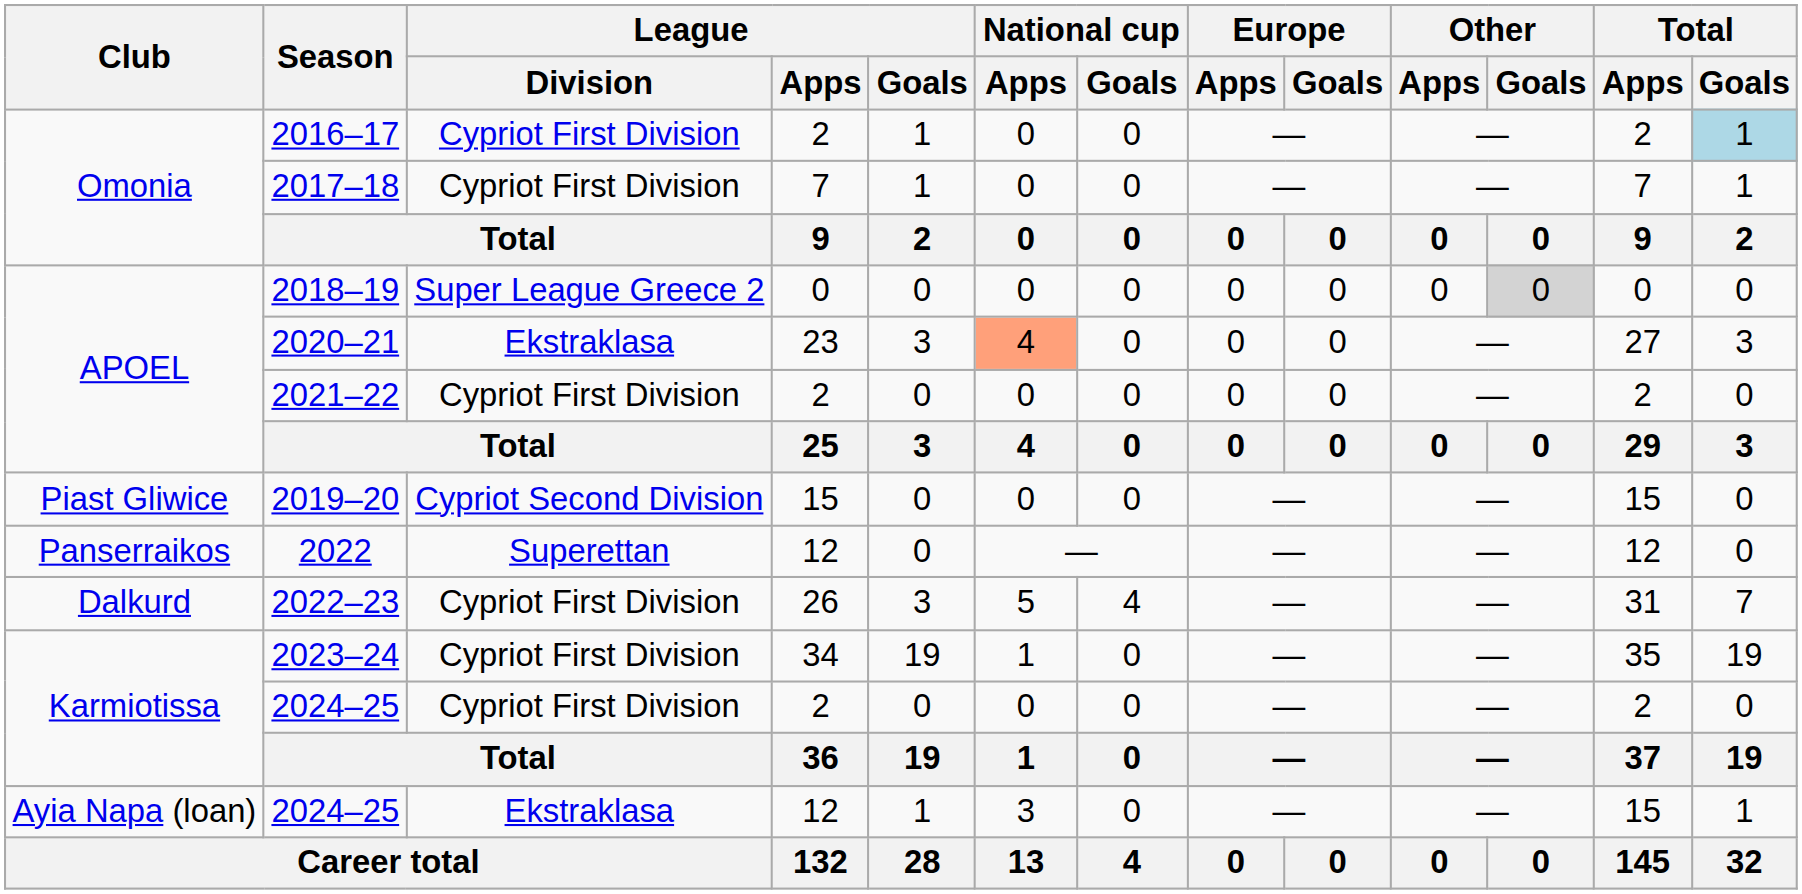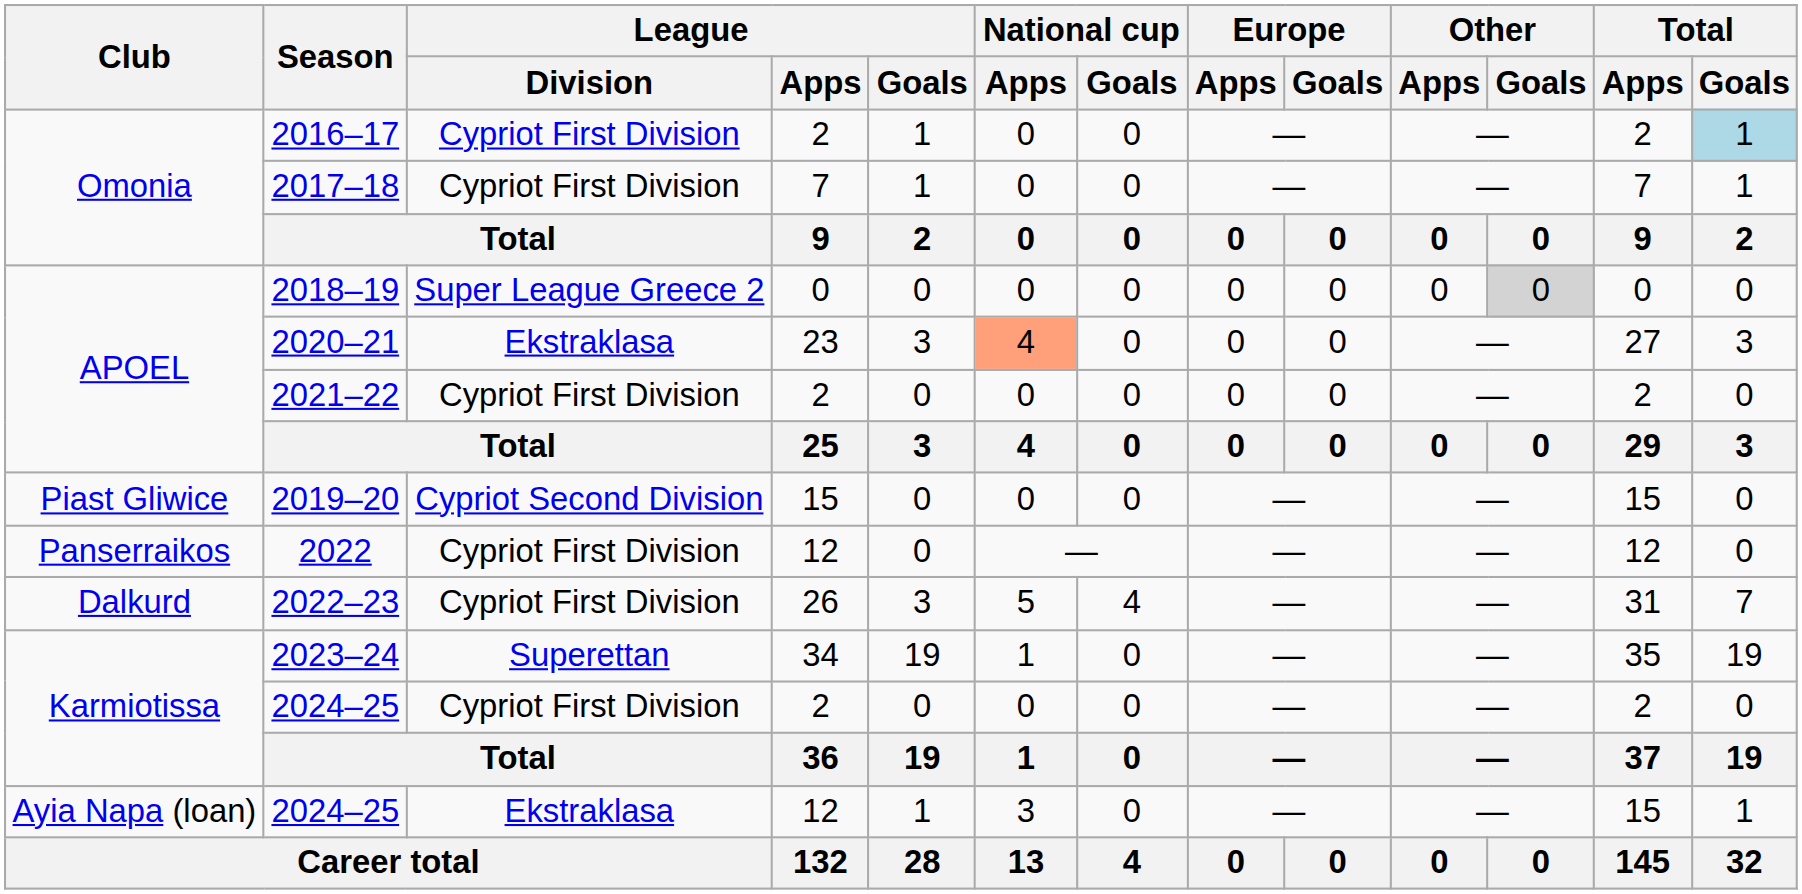 <table class="wikitable" style="text-align: center;">
 <tr>
 <th rowspan="2">Club</th>
 <th rowspan="2">Season</th>
 <th colspan="3">League</th>
 <th colspan="2">National cup</th>
 <th colspan="2">Europe</th>
 <th colspan="2">Other</th>
 <th colspan="2">Total</th>
 </tr>
 <tr>
 <th>Division</th>
 <th>Apps</th>
 <th>Goals</th>
 <th>Apps</th>
 <th>Goals</th>
 <th>Apps</th>
 <th>Goals</th>
 <th>Apps</th>
 <th>Goals</th>
 <th>Apps</th>
 <th>Goals</th>
 </tr>
 <tr>
 <td rowspan="3"><a href='#'>Omonia</a></td>
 <td><a href='#'>2016–17</a></td>
 <td><a href='#'>Cypriot First Division</a></td>
 <td>2</td>
 <td>1</td>
 <td>0</td>
 <td>0</td>
 <td colspan="2">—</td>
 <td colspan="2">—</td>
 <td>2</td>
 <td style="background: lightblue;">1</td>
 </tr>
 <tr>
 <td><a href='#'>2017–18</a></td>
 <td>Cypriot First Division</td>
 <td>7</td>
 <td>1</td>
 <td>0</td>
 <td>0</td>
 <td colspan="2">—</td>
 <td colspan="2">—</td>
 <td>7</td>
 <td>1</td>
 </tr>
 <tr>
 <th colspan=2>Total</th>
 <th>9</th>
 <th>2</th>
 <th>0</th>
 <th>0</th>
 <th>0</th>
 <th>0</th>
 <th>0</th>
 <th>0</th>
 <th>9</th>
 <th>2</th>
 </tr>
 <tr>
 <td rowspan="4"><a href='#'>APOEL</a></td>
 <td><a href='#'>2018–19</a></td>
 <td><a href='#'>Super League Greece 2</a></td>
 <td>0</td>
 <td>0</td>
 <td>0</td>
 <td>0</td>
 <td>0</td>
 <td>0</td>
 <td>0</td>
 <td style="background: lightgrey;">0</td>
 <td>0</td>
 <td>0</td>
 </tr>
 <tr>
 <td><a href='#'>2020–21</a></td>
 <td><a href='#'>Ekstraklasa</a></td>
 <td>23</td>
 <td>3</td>
 <td style="background: lightsalmon;">4</td>
 <td>0</td>
 <td>0</td>
 <td>0</td>
 <td colspan="2">—</td>
 <td>27</td>
 <td>3</td>
 </tr>
 <tr>
 <td><a href='#'>2021–22</a></td>
 <td>Cypriot First Division</td>
 <td>2</td>
 <td>0</td>
 <td>0</td>
 <td>0</td>
 <td>0</td>
 <td>0</td>
 <td colspan="2">—</td>
 <td>2</td>
 <td>0</td>
 </tr>
 <tr>
 <th colspan=2>Total</th>
 <th>25</th>
 <th>3</th>
 <th>4</th>
 <th>0</th>
 <th>0</th>
 <th>0</th>
 <th>0</th>
 <th>0</th>
 <th>29</th>
 <th>3</th>
 </tr>
 <tr>
 <td><a href='#'>Piast Gliwice</a></td>
 <td><a href='#'>2019–20</a></td>
 <td><a href='#'>Cypriot Second Division</a></td>
 <td>15</td>
 <td>0</td>
 <td>0</td>
 <td>0</td>
 <td colspan="2">—</td>
 <td colspan="2">—</td>
 <td>15</td>
 <td>0</td>
 </tr>
 <tr>
 <td><a href='#'>Panserraikos</a></td>
 <td><a href='#'>2022</a></td>
-<td><a href='#'>Superettan</a></td>
+<td>Cypriot First Division</td>
 <td>12</td>
 <td>0</td>
 <td colspan="2">—</td>
 <td colspan="2">—</td>
 <td colspan="2">—</td>
 <td>12</td>
 <td>0</td>
 </tr>
 <tr>
 <td><a href='#'>Dalkurd</a></td>
 <td><a href='#'>2022–23</a></td>
 <td>Cypriot First Division</td>
 <td>26</td>
 <td>3</td>
 <td>5</td>
 <td>4</td>
 <td colspan="2">—</td>
 <td colspan="2">—</td>
 <td>31</td>
 <td>7</td>
 </tr>
 <tr>
 <td rowspan="3"><a href='#'>Karmiotissa</a></td>
 <td><a href='#'>2023–24</a></td>
-<td>Cypriot First Division</td>
+<td><a href='#'>Superettan</a></td>
 <td>34</td>
 <td>19</td>
 <td>1</td>
 <td>0</td>
 <td colspan="2">—</td>
 <td colspan="2">—</td>
 <td>35</td>
 <td>19</td>
 </tr>
 <tr>
 <td><a href='#'>2024–25</a></td>
 <td>Cypriot First Division</td>
 <td>2</td>
 <td>0</td>
 <td>0</td>
 <td>0</td>
 <td colspan="2">—</td>
 <td colspan="2">—</td>
 <td>2</td>
 <td>0</td>
 </tr>
 <tr>
 <th colspan=2>Total</th>
 <th>36</th>
 <th>19</th>
 <th>1</th>
 <th>0</th>
 <th colspan="2">—</th>
 <th colspan="2">—</th>
 <th>37</th>
 <th>19</th>
 </tr>
 <tr>
 <td><a href='#'>Ayia Napa</a> (loan)</td>
 <td><a href='#'>2024–25</a></td>
 <td><a href='#'>Ekstraklasa</a></td>
 <td>12</td>
 <td>1</td>
 <td>3</td>
 <td>0</td>
 <td colspan="2">—</td>
 <td colspan="2">—</td>
 <td>15</td>
 <td>1</td>
 </tr>
 <tr>
 <th colspan=3>Career total</th>
 <th>132</th>
 <th>28</th>
 <th>13</th>
 <th>4</th>
 <th>0</th>
 <th>0</th>
 <th>0</th>
 <th>0</th>
 <th>145</th>
 <th>32</th>
 </tr>
 </table>
